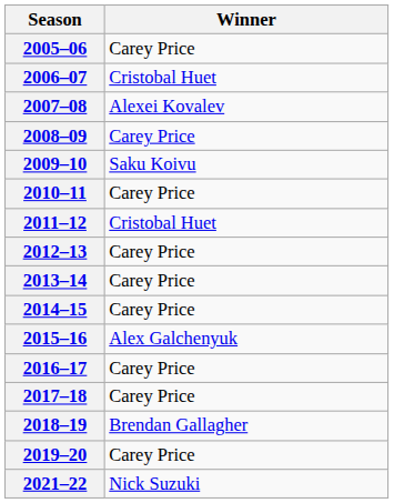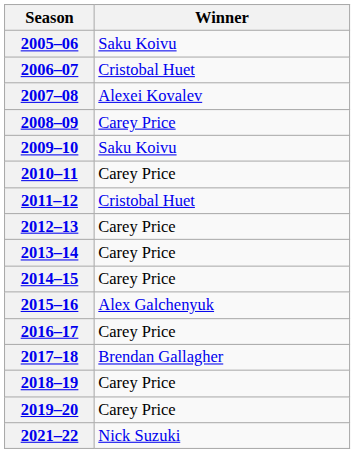 <table class="wikitable">
 <tr>
 <th scope="col" style="width:5em">Season</th>
 <th scope="col" style="width:15em">Winner</th>
 </tr>
 <tr>
 <th scope="row"><a href='#'>2005–06</a></th>
-<td>Carey Price</td>
+<td><a href='#'>Saku Koivu</a></td>
 </tr>
 <tr>
 <th scope="row"><a href='#'>2006–07</a></th>
 <td><a href='#'>Cristobal Huet</a></td>
 </tr>
 <tr>
 <th scope="row"><a href='#'>2007–08</a></th>
 <td><a href='#'>Alexei Kovalev</a></td>
 </tr>
 <tr>
 <th scope="row"><a href='#'>2008–09</a></th>
 <td><a href='#'>Carey Price</a></td>
 </tr>
 <tr>
 <th scope="row"><a href='#'>2009–10</a></th>
 <td><a href='#'>Saku Koivu</a></td>
 </tr>
 <tr>
 <th scope="row"><a href='#'>2010–11</a></th>
 <td>Carey Price</td>
 </tr>
 <tr>
 <th scope="row"><a href='#'>2011–12</a></th>
 <td><a href='#'>Cristobal Huet</a></td>
 </tr>
 <tr>
 <th scope="row"><a href='#'>2012–13</a></th>
 <td>Carey Price</td>
 </tr>
 <tr>
 <th scope="row"><a href='#'>2013–14</a></th>
 <td>Carey Price</td>
 </tr>
 <tr>
 <th scope="row"><a href='#'>2014–15</a></th>
 <td>Carey Price</td>
 </tr>
 <tr>
 <th scope="row"><a href='#'>2015–16</a></th>
 <td><a href='#'>Alex Galchenyuk</a></td>
 </tr>
 <tr>
 <th scope="row"><a href='#'>2016–17</a></th>
 <td>Carey Price</td>
 </tr>
 <tr>
 <th scope="row"><a href='#'>2017–18</a></th>
-<td>Carey Price</td>
+<td><a href='#'>Brendan Gallagher</a></td>
 </tr>
 <tr>
 <th scope="row"><a href='#'>2018–19</a></th>
-<td><a href='#'>Brendan Gallagher</a></td>
+<td>Carey Price</td>
 </tr>
 <tr>
 <th scope="row"><a href='#'>2019–20</a></th>
 <td>Carey Price</td>
 </tr>
 <tr>
 <th scope="row"><a href='#'>2021–22</a></th>
 <td><a href='#'>Nick Suzuki</a></td>
 </tr>
 </table>
